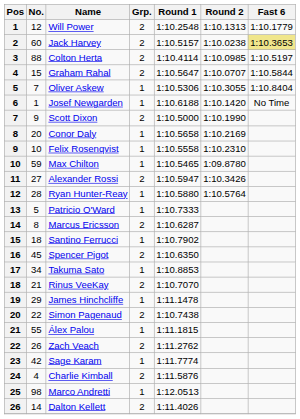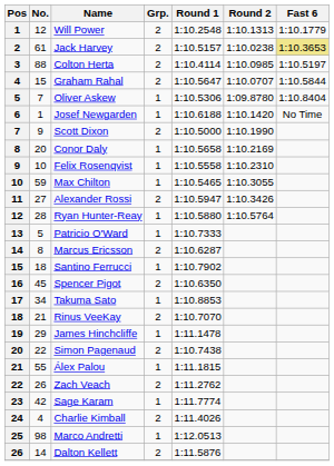 <table class="wikitable sortable" style="text-align:center; font-size: 95%;">
 <tr>
 <th>Pos</th>
 <th>No.</th>
 <th>Name</th>
 <th>Grp.</th>
 <th>Round 1</th>
 <th>Round 2</th>
 <th>Fast 6</th>
 </tr>
 <tr>
 <th scope="row">1</th>
 <td>12</td>
 <td align="left"> <a href='#'>Will Power</a> <strong></strong></td>
 <td>2</td>
 <td>1:10.2548</td>
 <td>1:10.1313</td>
 <td>1:10.1779</td>
 </tr>
 <tr>
 <th scope="row">2</th>
-<td>60</td>
+<td>61</td>
 <td align="left"> <a href='#'>Jack Harvey</a></td>
 <td>2</td>
 <td>1:10.5157</td>
 <td>1:10.0238</td>
 <td style="background: khaki;">1:10.3653</td>
 </tr>
 <tr>
 <th scope="row">3</th>
 <td>88</td>
 <td align="left"> <a href='#'>Colton Herta</a></td>
 <td>2</td>
 <td>1:10.4114</td>
 <td>1:10.0985</td>
 <td>1:10.5197</td>
 </tr>
 <tr>
 <th scope="row">4</th>
 <td>15</td>
 <td align="left"> <a href='#'>Graham Rahal</a></td>
 <td>2</td>
 <td>1:10.5647</td>
 <td>1:10.0707</td>
 <td>1:10.5844</td>
 </tr>
 <tr>
 <th scope="row">5</th>
 <td>7</td>
 <td align="left"> <a href='#'>Oliver Askew</a> <strong></strong></td>
 <td>1</td>
 <td>1:10.5306</td>
-<td>1:10.3055</td>
+<td>1:09.8780</td>
 <td>1:10.8404</td>
 </tr>
 <tr>
 <th scope="row">6</th>
 <td>1</td>
 <td align="left"> <a href='#'>Josef Newgarden</a></td>
 <td>1</td>
 <td>1:10.6188</td>
 <td>1:10.1420</td>
 <td>No Time</td>
 </tr>
 <tr>
 <th scope="row">7</th>
 <td>9</td>
 <td align="left"> <a href='#'>Scott Dixon</a></td>
 <td>2</td>
 <td>1:10.5000</td>
 <td>1:10.1990</td>
 <td></td>
 </tr>
 <tr>
 <th scope="row">8</th>
 <td>20</td>
 <td align="left"> <a href='#'>Conor Daly</a></td>
 <td>1</td>
 <td>1:10.5658</td>
 <td>1:10.2169</td>
 <td></td>
 </tr>
 <tr>
 <th scope="row">9</th>
 <td>10</td>
 <td align="left"> <a href='#'>Felix Rosenqvist</a></td>
 <td>1</td>
 <td>1:10.5558</td>
 <td>1:10.2310</td>
 <td></td>
 </tr>
 <tr>
 <th scope="row">10</th>
 <td>59</td>
 <td align="left"> <a href='#'>Max Chilton</a></td>
 <td>1</td>
 <td>1:10.5465</td>
-<td>1:09.8780</td>
+<td>1:10.3055</td>
 <td></td>
 </tr>
 <tr>
 <th scope="row">11</th>
 <td>27</td>
 <td align="left"> <a href='#'>Alexander Rossi</a></td>
 <td>2</td>
 <td>1:10.5947</td>
 <td>1:10.3426</td>
 <td></td>
 </tr>
 <tr>
 <th scope="row">12</th>
 <td>28</td>
 <td align="left"> <a href='#'>Ryan Hunter-Reay</a></td>
 <td>1</td>
 <td>1:10.5880</td>
 <td>1:10.5764</td>
 <td></td>
 </tr>
 <tr>
 <th scope="row">13</th>
 <td>5</td>
 <td align="left"> <a href='#'>Patricio O'Ward</a></td>
 <td>1</td>
 <td>1:10.7333</td>
 <td></td>
 <td></td>
 </tr>
 <tr>
 <th scope="row">14</th>
 <td>8</td>
 <td align="left"> <a href='#'>Marcus Ericsson</a></td>
 <td>2</td>
 <td>1:10.6287</td>
 <td></td>
 <td></td>
 </tr>
 <tr>
 <th scope="row">15</th>
 <td>18</td>
 <td align="left"> <a href='#'>Santino Ferrucci</a></td>
 <td>1</td>
 <td>1:10.7902</td>
 <td></td>
 <td></td>
 </tr>
 <tr>
 <th scope="row">16</th>
 <td>45</td>
 <td align="left"> <a href='#'>Spencer Pigot</a></td>
 <td>2</td>
 <td>1:10.6350</td>
 <td></td>
 <td></td>
 </tr>
 <tr>
 <th scope="row">17</th>
 <td>34</td>
 <td align="left"> <a href='#'>Takuma Sato</a></td>
 <td>1</td>
 <td>1:10.8853</td>
 <td></td>
 <td></td>
 </tr>
 <tr>
 <th scope="row">18</th>
 <td>21</td>
 <td align="left"> <a href='#'>Rinus VeeKay</a> <strong></strong></td>
 <td>2</td>
 <td>1:10.7070</td>
 <td></td>
 <td></td>
 </tr>
 <tr>
 <th scope="row">19</th>
 <td>29</td>
 <td align="left"> <a href='#'>James Hinchcliffe</a></td>
 <td>1</td>
 <td>1:11.1478</td>
 <td></td>
 <td></td>
 </tr>
 <tr>
 <th scope="row">20</th>
 <td>22</td>
 <td align="left" nowrap> <a href='#'>Simon Pagenaud</a> <strong></strong></td>
 <td>2</td>
 <td>1:10.7438</td>
 <td></td>
 <td></td>
 </tr>
 <tr>
 <th scope="row">21</th>
 <td>55</td>
 <td align="left"> <a href='#'>Álex Palou</a> <strong></strong></td>
 <td>1</td>
 <td>1:11.1815</td>
 <td></td>
 <td></td>
 </tr>
 <tr>
 <th scope="row">22</th>
 <td>26</td>
 <td align="left"> <a href='#'>Zach Veach</a></td>
 <td>2</td>
 <td>1:11.2762</td>
 <td></td>
 <td></td>
 </tr>
 <tr>
 <th scope="row">23</th>
 <td>42</td>
 <td align="left"> <a href='#'>Sage Karam</a></td>
 <td>1</td>
 <td>1:11.7774</td>
 <td></td>
 <td></td>
 </tr>
 <tr>
 <th scope="row">24</th>
 <td>4</td>
 <td align="left"> <a href='#'>Charlie Kimball</a></td>
 <td>2</td>
-<td>1:11.5876</td>
+<td>1:11.4026</td>
 <td></td>
 <td></td>
 </tr>
 <tr>
 <th scope="row">25</th>
 <td>98</td>
 <td align="left"> <a href='#'>Marco Andretti</a></td>
 <td>1</td>
 <td>1:12.0513</td>
 <td></td>
 <td></td>
 </tr>
 <tr>
 <th scope="row">26</th>
 <td>14</td>
 <td align="left"> <a href='#'>Dalton Kellett</a> <strong></strong></td>
 <td>2</td>
-<td>1:11.4026</td>
+<td>1:11.5876</td>
 <td></td>
 <td></td>
 </tr>
 <tr>
 </tr>
 </table>
